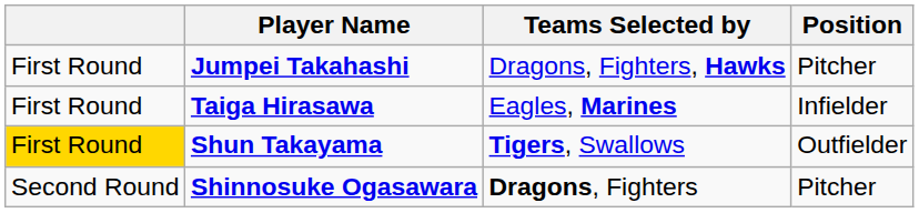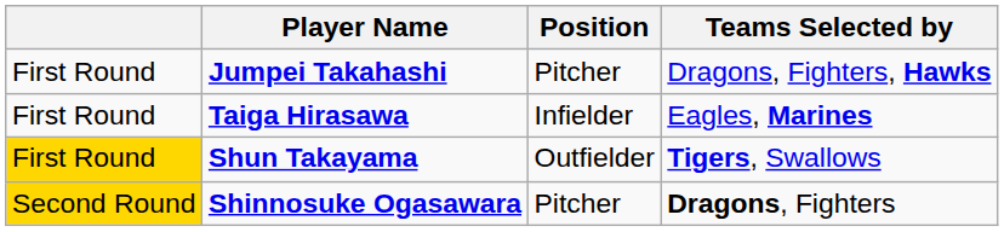 <table class="wikitable">
 <tr>
 <th></th>
 <th>Player Name</th>
+<th>Position</th>
 <th>Teams Selected by</th>
-<th>Position</th>
 </tr>
 <tr>
 <td>First Round</td>
 <td><strong><a href='#'>Jumpei Takahashi</a></strong></td>
+<td>Pitcher</td>
 <td><a href='#'>Dragons</a>, <a href='#'>Fighters</a>, <strong><a href='#'>Hawks</a></strong></td>
-<td>Pitcher</td>
 </tr>
 <tr>
 <td>First Round</td>
 <td><strong><a href='#'>Taiga Hirasawa</a></strong></td>
+<td>Infielder</td>
 <td><a href='#'>Eagles</a>, <strong><a href='#'>Marines</a></strong></td>
-<td>Infielder</td>
 </tr>
 <tr>
 <td style="background: gold;">First Round</td>
 <td><strong><a href='#'>Shun Takayama</a></strong></td>
+<td>Outfielder</td>
 <td><strong><a href='#'>Tigers</a></strong>, <a href='#'>Swallows</a></td>
-<td>Outfielder</td>
 </tr>
 <tr>
-<td>Second Round</td>
+<td style="background: gold;">Second Round</td>
 <td><strong><a href='#'>Shinnosuke Ogasawara</a></strong></td>
+<td>Pitcher</td>
 <td><strong>Dragons</strong>, Fighters</td>
-<td>Pitcher</td>
 </tr>
 </table>
